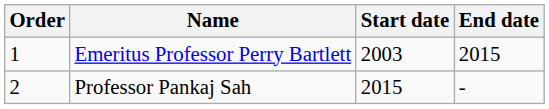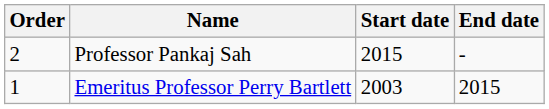 <table class="wikitable">
 <tr>
 <th>Order</th>
 <th>Name</th>
 <th>Start date</th>
 <th>End date</th>
 </tr>
 <tr>
+<td>2</td>
+<td>Professor Pankaj Sah</td>
+<td>2015</td>
+<td>-</td>
+</tr>
+<tr>
 <td>1</td>
 <td><a href='#'>Emeritus Professor Perry Bartlett</a></td>
 <td>2003</td>
 <td>2015</td>
 </tr>
-<tr>
-<td>2</td>
-<td>Professor Pankaj Sah</td>
-<td>2015</td>
-<td>-</td>
-</tr>
 </table>
